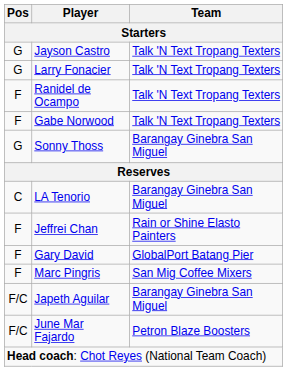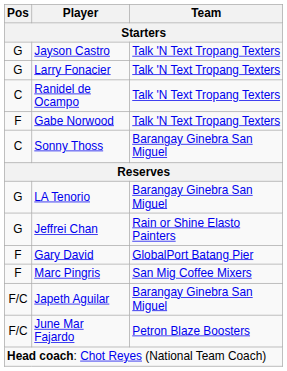 <table class="wikitable" style="text-align:center">
 <tr>
 <th scope="col" width="25px">Pos</th>
 <th scope="col" width="125px">Player</th>
 <th scope="col" width="200px">Team</th>
 </tr>
 <tr>
 <th scope="col" colspan="3">Starters</th>
 </tr>
 <tr>
 <td>G</td>
 <td style="text-align:left"><a href='#'>Jayson Castro</a></td>
 <td style="text-align:left"><a href='#'>Talk 'N Text Tropang Texters</a></td>
 </tr>
 <tr>
 <td>G</td>
 <td style="text-align:left"><a href='#'>Larry Fonacier</a></td>
 <td style="text-align:left"><a href='#'>Talk 'N Text Tropang Texters</a></td>
 </tr>
 <tr>
-<td>F</td>
+<td>C</td>
 <td style="text-align:left"><a href='#'>Ranidel de Ocampo</a></td>
 <td style="text-align:left"><a href='#'>Talk 'N Text Tropang Texters</a></td>
 </tr>
 <tr>
 <td>F</td>
 <td style="text-align:left"><a href='#'>Gabe Norwood</a></td>
 <td style="text-align:left"><a href='#'>Talk 'N Text Tropang Texters</a></td>
 </tr>
 <tr>
-<td>G</td>
+<td>C</td>
 <td style="text-align:left"><a href='#'>Sonny Thoss</a></td>
 <td style="text-align:left"><a href='#'>Barangay Ginebra San Miguel</a></td>
 </tr>
 <tr>
 <th scope="col" colspan="4">Reserves</th>
 </tr>
 <tr>
-<td>C</td>
+<td>G</td>
 <td style="text-align:left"><a href='#'>LA Tenorio</a></td>
 <td style="text-align:left"><a href='#'>Barangay Ginebra San Miguel</a></td>
 </tr>
 <tr>
-<td>F</td>
+<td>G</td>
 <td style="text-align:left"><a href='#'>Jeffrei Chan</a></td>
 <td style="text-align:left"><a href='#'>Rain or Shine Elasto Painters</a></td>
 </tr>
 <tr>
 <td>F</td>
 <td style="text-align:left"><a href='#'>Gary David</a></td>
 <td style="text-align:left"><a href='#'>GlobalPort Batang Pier</a></td>
 </tr>
 <tr>
 <td>F</td>
 <td style="text-align:left"><a href='#'>Marc Pingris</a></td>
 <td style="text-align:left"><a href='#'>San Mig Coffee Mixers</a></td>
 </tr>
 <tr>
 <td>F/C</td>
 <td style="text-align:left"><a href='#'>Japeth Aguilar</a></td>
 <td style="text-align:left"><a href='#'>Barangay Ginebra San Miguel</a></td>
 </tr>
 <tr>
 <td>F/C</td>
 <td style="text-align:left"><a href='#'>June Mar Fajardo</a></td>
 <td style="text-align:left"><a href='#'>Petron Blaze Boosters</a></td>
 </tr>
 <tr>
 <td style="text-align:left" colspan="3"><strong>Head coach</strong>: <a href='#'>Chot Reyes</a> (National Team Coach)</td>
 </tr>
 </table>
